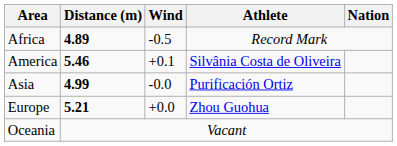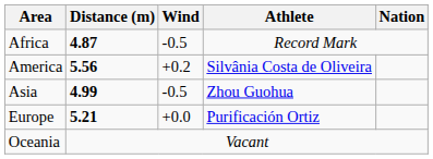 <table class="wikitable">
 <tr>
 <th>Area</th>
 <th>Distance (m)</th>
 <th>Wind</th>
 <th>Athlete</th>
 <th>Nation</th>
 </tr>
 <tr>
 <td>Africa</td>
-<td><strong>4.89</strong></td>
+<td><strong>4.87</strong></td>
 <td>-0.5</td>
 <td colspan="2" align="center"><em>Record Mark</em></td>
 </tr>
 <tr>
 <td>America</td>
-<td><strong>5.46</strong> </td>
-<td>+0.1</td>
+<td><strong>5.56</strong> </td>
+<td>+0.2</td>
 <td><a href='#'>Silvânia Costa de Oliveira</a></td>
 <td></td>
 </tr>
 <tr>
 <td>Asia</td>
 <td><strong>4.99</strong></td>
-<td>-0.0</td>
-<td><a href='#'>Purificación Ortiz</a></td>
+<td>-0.5</td>
+<td><a href='#'>Zhou Guohua</a></td>
 <td></td>
 </tr>
 <tr>
 <td>Europe</td>
 <td><strong>5.21</strong></td>
 <td>+0.0</td>
-<td><a href='#'>Zhou Guohua</a></td>
+<td><a href='#'>Purificación Ortiz</a></td>
 <td></td>
 </tr>
 <tr>
 <td>Oceania</td>
 <td colspan="4" align="center"><em>Vacant</em></td>
 </tr>
 </table>
